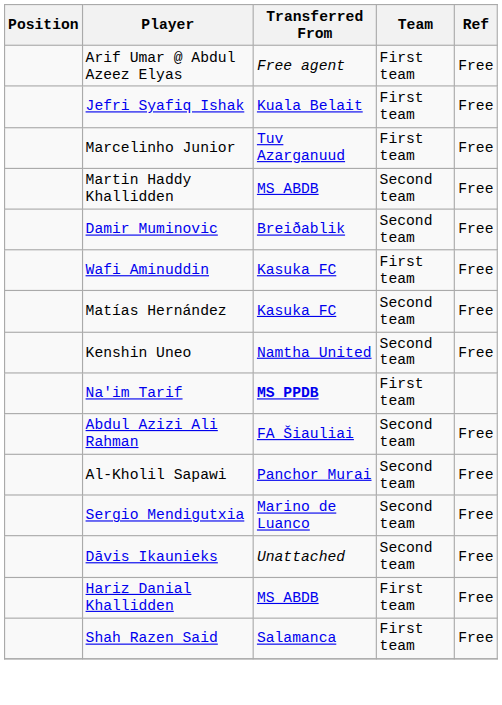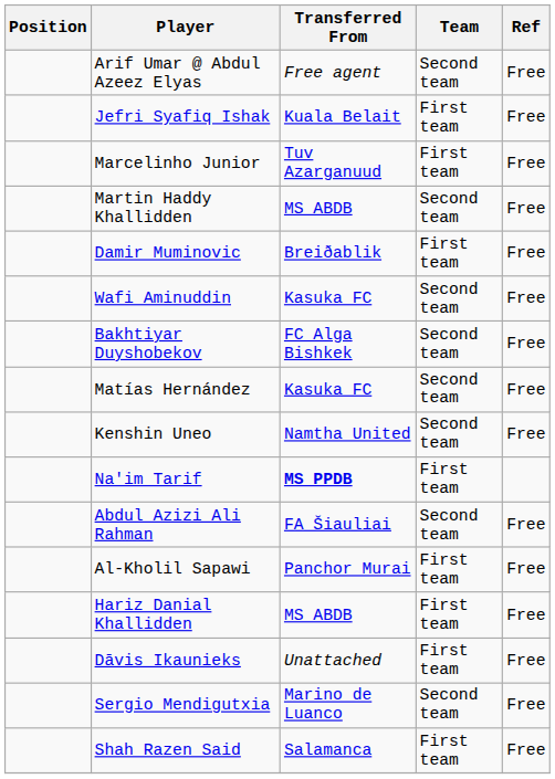 <table class="wikitable sortable" style="width:70%; text-align:center; font-size:100%; text-align:left;">
 <tr>
 <th>Position</th>
 <th>Player</th>
 <th>Transferred From</th>
 <th>Team</th>
 <th>Ref</th>
 </tr>
 <tr>
 <td></td>
 <td> Arif Umar @ Abdul Azeez Elyas</td>
 <td><em>Free agent</em></td>
-<td>First team</td>
+<td>Second team</td>
 <td>Free</td>
 </tr>
 <tr>
 <td></td>
 <td> <a href='#'>Jefri Syafiq Ishak</a></td>
 <td> <a href='#'>Kuala Belait</a></td>
 <td>First team</td>
 <td>Free</td>
 </tr>
 <tr>
 <td></td>
 <td> Marcelinho Junior</td>
 <td> <a href='#'>Tuv Azarganuud</a></td>
 <td>First team</td>
 <td>Free</td>
 </tr>
 <tr>
 <td></td>
 <td> Martin Haddy Khallidden</td>
 <td> <a href='#'>MS ABDB</a></td>
 <td>Second team</td>
 <td>Free</td>
 </tr>
 <tr>
 <td></td>
 <td> <a href='#'>Damir Muminovic</a></td>
 <td> <a href='#'>Breiðablik</a></td>
-<td>Second team</td>
+<td>First team</td>
 <td>Free</td>
 </tr>
 <tr>
 <td></td>
 <td> <a href='#'>Wafi Aminuddin</a></td>
 <td> <a href='#'>Kasuka FC</a></td>
-<td>First team</td>
+<td>Second team</td>
+<td>Free</td>
+</tr>
+<tr>
+<td></td>
+<td> <a href='#'>Bakhtiyar Duyshobekov</a></td>
+<td> <a href='#'>FC Alga Bishkek</a></td>
+<td>Second team</td>
 <td>Free</td>
 </tr>
 <tr>
 <td></td>
 <td> Matías Hernández</td>
 <td> <a href='#'>Kasuka FC</a></td>
 <td>Second team</td>
 <td>Free</td>
 </tr>
 <tr>
 <td></td>
 <td> Kenshin Uneo</td>
 <td> <a href='#'>Namtha United</a></td>
 <td>Second team</td>
 <td>Free</td>
 </tr>
 <tr>
 <td></td>
 <td> <a href='#'>Na'im Tarif</a></td>
 <td><strong> <a href='#'>MS PPDB</a></strong></td>
 <td>First team</td>
 <td></td>
 </tr>
 <tr>
 <td></td>
 <td> <a href='#'>Abdul Azizi Ali Rahman</a></td>
 <td> <a href='#'>FA Šiauliai</a></td>
 <td>Second team</td>
 <td>Free</td>
 </tr>
 <tr>
 <td></td>
 <td> Al-Kholil Sapawi</td>
 <td> <a href='#'>Panchor Murai</a></td>
-<td>Second team</td>
+<td>First team</td>
+<td>Free </td>
+</tr>
+<tr>
+<td></td>
+<td> <a href='#'>Hariz Danial Khallidden</a></td>
+<td> <a href='#'>MS ABDB</a></td>
+<td>First team</td>
+<td>Free </td>
+</tr>
+<tr>
+<td></td>
+<td> <a href='#'>Dāvis Ikaunieks</a></td>
+<td><em>Unattached</em></td>
+<td>First team</td>
 <td>Free </td>
 </tr>
 <tr>
 <td></td>
 <td> <a href='#'>Sergio Mendigutxia</a></td>
 <td> <a href='#'>Marino de Luanco</a></td>
 <td>Second team</td>
 <td>Free</td>
 </tr>
 <tr>
 <td></td>
-<td> <a href='#'>Dāvis Ikaunieks</a></td>
-<td><em>Unattached</em></td>
-<td>Second team</td>
-<td>Free </td>
-</tr>
-<tr>
-<td></td>
-<td> <a href='#'>Hariz Danial Khallidden</a></td>
-<td> <a href='#'>MS ABDB</a></td>
-<td>First team</td>
-<td>Free </td>
-</tr>
-<tr>
-<td></td>
 <td> <a href='#'>Shah Razen Said</a></td>
 <td> <a href='#'>Salamanca</a></td>
 <td>First team</td>
 <td>Free</td>
 </tr>
 <tr>
 </tr>
 </table>
